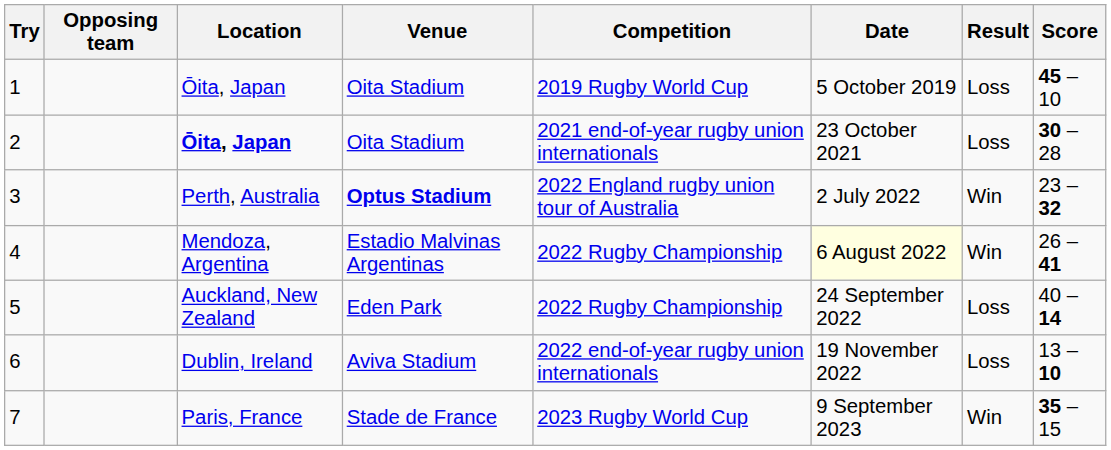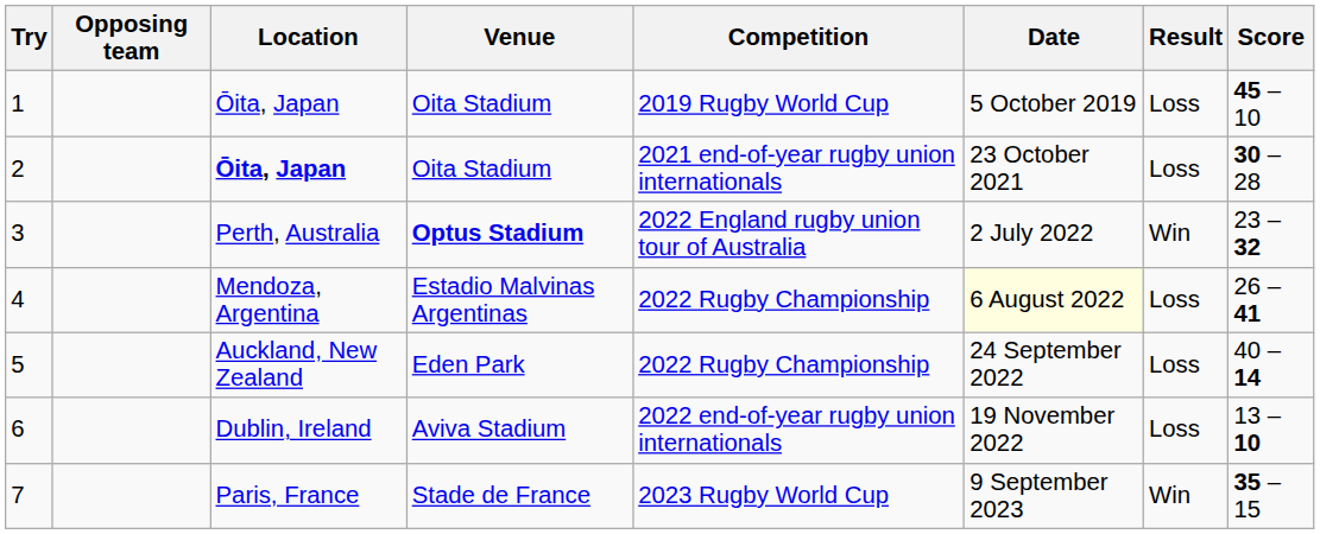 <table class="wikitable" style="font-size:100%">
 <tr>
 <th>Try</th>
 <th>Opposing team</th>
 <th>Location</th>
 <th>Venue</th>
 <th>Competition</th>
 <th>Date</th>
 <th>Result</th>
 <th>Score</th>
 </tr>
 <tr>
 <td>1</td>
 <td></td>
 <td><a href='#'>Ōita</a>, <a href='#'>Japan</a></td>
 <td><a href='#'>Oita Stadium</a></td>
 <td><a href='#'>2019 Rugby World Cup</a></td>
 <td>5 October 2019</td>
 <td>Loss</td>
 <td><strong>45</strong> – 10</td>
 </tr>
 <tr>
 <td>2</td>
 <td></td>
 <td><strong><a href='#'>Ōita</a>, <a href='#'>Japan</a></strong></td>
 <td><a href='#'>Oita Stadium</a></td>
 <td><a href='#'>2021 end-of-year rugby union internationals</a></td>
 <td>23 October 2021</td>
 <td>Loss</td>
 <td><strong>30</strong> – 28</td>
 </tr>
 <tr>
 <td>3</td>
 <td></td>
 <td><a href='#'>Perth</a>, <a href='#'>Australia</a></td>
 <td><strong><a href='#'>Optus Stadium</a></strong></td>
 <td><a href='#'>2022 England rugby union tour of Australia</a></td>
 <td>2 July 2022</td>
 <td>Win</td>
 <td>23 – <strong>32</strong></td>
 </tr>
 <tr>
 <td>4</td>
 <td></td>
 <td><a href='#'>Mendoza</a>, <a href='#'>Argentina</a></td>
 <td><a href='#'>Estadio Malvinas Argentinas</a></td>
 <td><a href='#'>2022 Rugby Championship</a></td>
 <td style="background: lightyellow;">6 August 2022</td>
-<td>Win</td>
+<td>Loss</td>
 <td>26 – <strong>41</strong></td>
 </tr>
 <tr>
 <td>5</td>
 <td></td>
 <td><a href='#'>Auckland, New Zealand</a></td>
 <td><a href='#'>Eden Park</a></td>
 <td><a href='#'>2022 Rugby Championship</a></td>
 <td>24 September 2022</td>
 <td>Loss</td>
 <td>40 – <strong>14</strong></td>
 </tr>
 <tr>
 <td>6</td>
 <td></td>
 <td><a href='#'>Dublin, Ireland</a></td>
 <td><a href='#'>Aviva Stadium</a></td>
 <td><a href='#'>2022 end-of-year rugby union internationals</a></td>
 <td>19 November 2022</td>
 <td>Loss</td>
 <td>13 – <strong>10</strong></td>
 </tr>
 <tr>
 <td>7</td>
 <td></td>
 <td><a href='#'>Paris, France</a></td>
 <td><a href='#'>Stade de France</a></td>
 <td><a href='#'>2023 Rugby World Cup</a></td>
 <td>9 September 2023</td>
 <td>Win</td>
 <td><strong>35</strong> – 15</td>
 </tr>
 </table>
